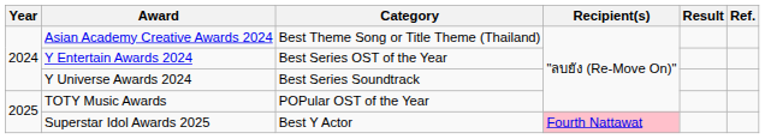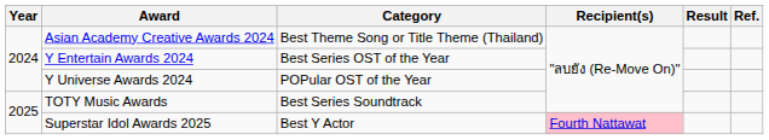 <table class="wikitable plainrowheaders sortable">
 <tr>
 <th scope="col">Year</th>
 <th scope="col">Award</th>
 <th scope="col">Category</th>
 <th>Recipient(s)</th>
 <th scope="col">Result</th>
 <th scope="col">Ref.</th>
 </tr>
 <tr>
 <td rowspan="3">2024</td>
 <td><a href='#'>Asian Academy Creative Awards 2024</a></td>
 <td>Best Theme Song or Title Theme (Thailand)</td>
 <td rowspan="4">"ลบยัง (Re-Move On)"</td>
 <td></td>
 <td></td>
 </tr>
 <tr>
 <td><a href='#'>Y Entertain Awards 2024</a></td>
 <td>Best Series OST of the Year</td>
 <td></td>
 <td></td>
 </tr>
 <tr>
 <td>Y Universe Awards 2024</td>
-<td>Best Series Soundtrack</td>
+<td>POPular OST of the Year</td>
 <td></td>
 <td></td>
 </tr>
 <tr>
 <td rowspan="2">2025</td>
 <td>TOTY Music Awards</td>
-<td>POPular OST of the Year</td>
+<td>Best Series Soundtrack</td>
 <td></td>
 <td></td>
 </tr>
 <tr>
 <td>Superstar Idol Awards 2025</td>
 <td>Best Y Actor</td>
 <td style="background: pink;"><a href='#'>Fourth Nattawat</a></td>
 <td></td>
 <td></td>
 </tr>
 </table>
